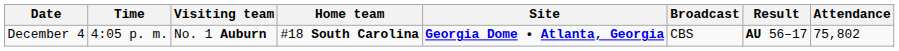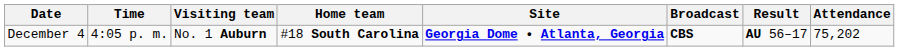 <table class="wikitable" style="font-size:95%;">
 <tr>
 <th>Date</th>
 <th>Time</th>
 <th>Visiting team</th>
 <th>Home team</th>
 <th>Site</th>
 <th>Broadcast</th>
 <th>Result</th>
 <th>Attendance</th>
 </tr>
 <tr bgcolor=>
 <td>December 4</td>
 <td>4:05 p. m.</td>
 <td>No. 1 <strong>Auburn</strong></td>
 <td>#18 <strong>South Carolina</strong></td>
 <td><strong><a href='#'>Georgia Dome</a> • <a href='#'>Atlanta, Georgia</a></strong></td>
-<td>CBS</td>
+<td><strong>CBS</strong></td>
 <td><strong>AU</strong> 56–17</td>
-<td>75,802</td>
+<td>75,202</td>
 </tr>
 </table>
